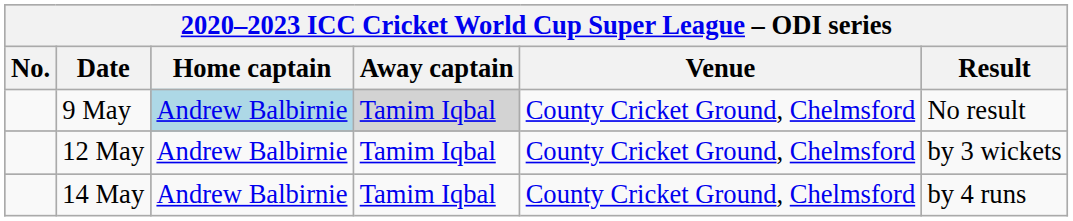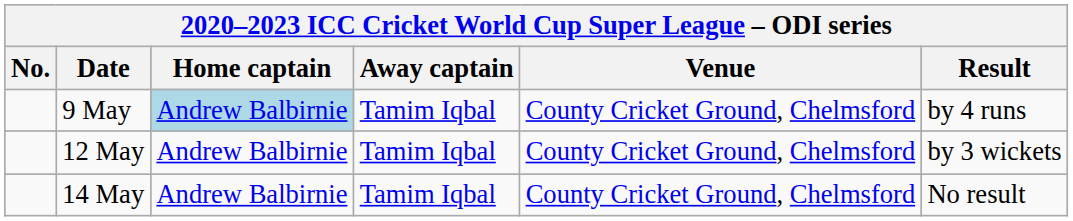 <table class="wikitable">
 <tr>
 <th colspan="9"><a href='#'>2020–2023 ICC Cricket World Cup Super League</a> – ODI series</th>
 </tr>
 <tr>
 <th>No.</th>
 <th>Date</th>
 <th>Home captain</th>
 <th>Away captain</th>
 <th>Venue</th>
 <th>Result</th>
 </tr>
 <tr>
 <td></td>
 <td>9 May</td>
 <td style="background: lightblue;"><a href='#'>Andrew Balbirnie</a></td>
-<td style="background: lightgrey;"><a href='#'>Tamim Iqbal</a></td>
+<td><a href='#'>Tamim Iqbal</a></td>
 <td><a href='#'>County Cricket Ground</a>, <a href='#'>Chelmsford</a></td>
-<td>No result</td>
+<td> by 4 runs</td>
 </tr>
 <tr>
 <td></td>
 <td>12 May</td>
 <td><a href='#'>Andrew Balbirnie</a></td>
 <td><a href='#'>Tamim Iqbal</a></td>
 <td><a href='#'>County Cricket Ground</a>, <a href='#'>Chelmsford</a></td>
 <td> by 3 wickets</td>
 </tr>
 <tr>
 <td></td>
 <td>14 May</td>
 <td><a href='#'>Andrew Balbirnie</a></td>
 <td><a href='#'>Tamim Iqbal</a></td>
 <td><a href='#'>County Cricket Ground</a>, <a href='#'>Chelmsford</a></td>
-<td> by 4 runs</td>
+<td>No result</td>
 </tr>
 </table>
